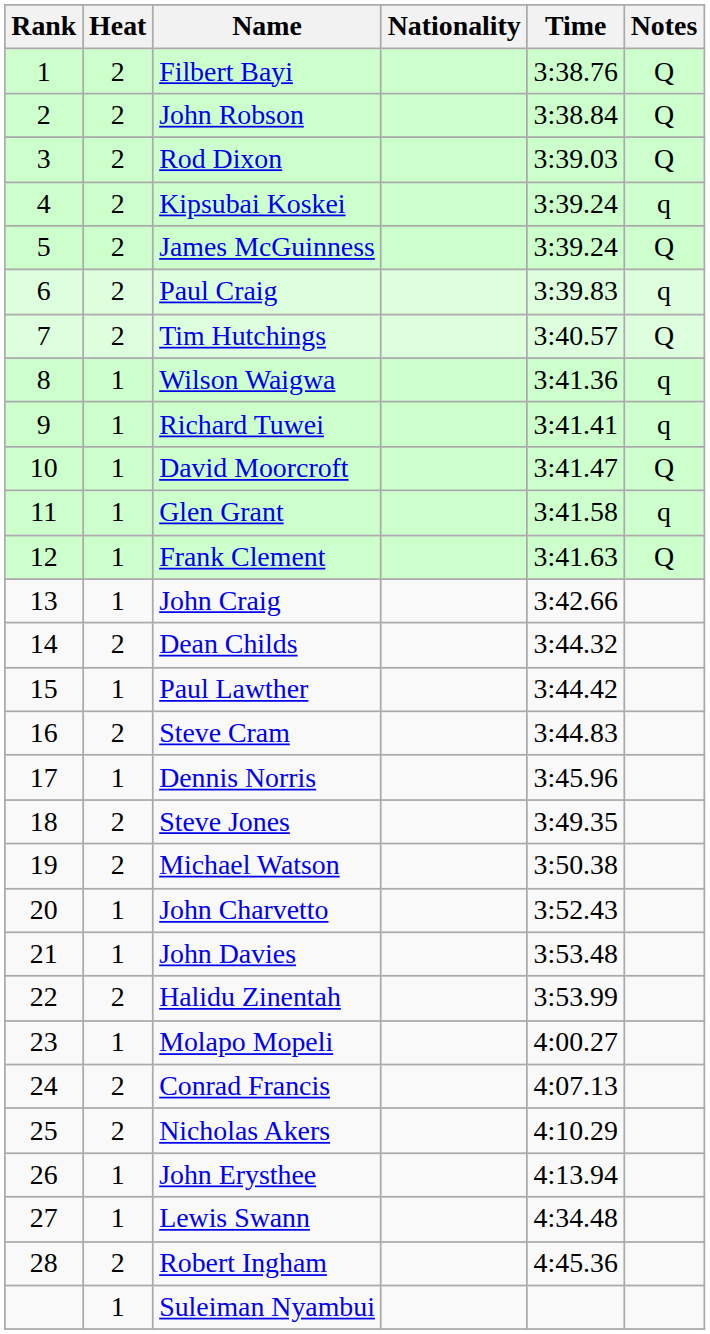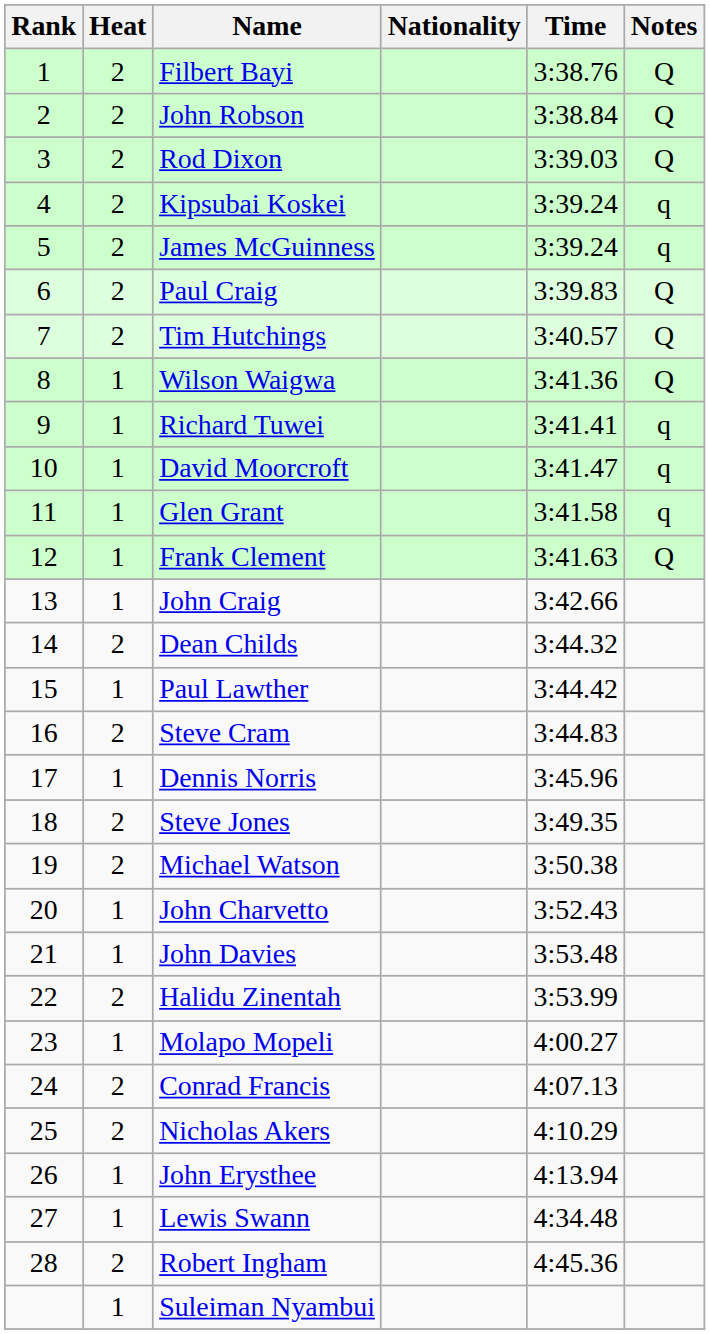 <table class="wikitable sortable" style="text-align:center">
 <tr>
 <th>Rank</th>
 <th>Heat</th>
 <th>Name</th>
 <th>Nationality</th>
 <th>Time</th>
 <th>Notes</th>
 </tr>
 <tr bgcolor=ccffcc>
 <td>1</td>
 <td>2</td>
 <td align=left><a href='#'>Filbert Bayi</a></td>
 <td align=left></td>
 <td>3:38.76</td>
 <td>Q</td>
 </tr>
 <tr bgcolor=ccffcc>
 <td>2</td>
 <td>2</td>
 <td align=left><a href='#'>John Robson</a></td>
 <td align=left></td>
 <td>3:38.84</td>
 <td>Q</td>
 </tr>
 <tr bgcolor=ccffcc>
 <td>3</td>
 <td>2</td>
 <td align=left><a href='#'>Rod Dixon</a></td>
 <td align=left></td>
 <td>3:39.03</td>
 <td>Q</td>
 </tr>
 <tr bgcolor=ccffcc>
 <td>4</td>
 <td>2</td>
 <td align=left><a href='#'>Kipsubai Koskei</a></td>
 <td align=left></td>
 <td>3:39.24</td>
 <td>q</td>
 </tr>
 <tr bgcolor=ccffcc>
 <td>5</td>
 <td>2</td>
 <td align=left><a href='#'>James McGuinness</a></td>
 <td align=left></td>
 <td>3:39.24</td>
-<td>Q</td>
+<td>q</td>
 </tr>
 <tr bgcolor=ddffdd>
 <td>6</td>
 <td>2</td>
 <td align=left><a href='#'>Paul Craig</a></td>
 <td align=left></td>
 <td>3:39.83</td>
-<td>q</td>
+<td>Q</td>
 </tr>
 <tr bgcolor=ddffdd>
 <td>7</td>
 <td>2</td>
 <td align=left><a href='#'>Tim Hutchings</a></td>
 <td align=left></td>
 <td>3:40.57</td>
 <td>Q</td>
 </tr>
 <tr bgcolor=ccffcc>
 <td>8</td>
 <td>1</td>
 <td align=left><a href='#'>Wilson Waigwa</a></td>
 <td align=left></td>
 <td>3:41.36</td>
-<td>q</td>
+<td>Q</td>
 </tr>
 <tr bgcolor=ccffcc>
 <td>9</td>
 <td>1</td>
 <td align=left><a href='#'>Richard Tuwei</a></td>
 <td align=left></td>
 <td>3:41.41</td>
 <td>q</td>
 </tr>
 <tr bgcolor=ccffcc>
 <td>10</td>
 <td>1</td>
 <td align=left><a href='#'>David Moorcroft</a></td>
 <td align=left></td>
 <td>3:41.47</td>
-<td>Q</td>
+<td>q</td>
 </tr>
 <tr bgcolor=ccffcc>
 <td>11</td>
 <td>1</td>
 <td align=left><a href='#'>Glen Grant</a></td>
 <td align=left></td>
 <td>3:41.58</td>
 <td>q</td>
 </tr>
 <tr bgcolor=ccffcc>
 <td>12</td>
 <td>1</td>
 <td align=left><a href='#'>Frank Clement</a></td>
 <td align=left></td>
 <td>3:41.63</td>
 <td>Q</td>
 </tr>
 <tr>
 <td>13</td>
 <td>1</td>
 <td align=left><a href='#'>John Craig</a></td>
 <td align=left></td>
 <td>3:42.66</td>
 <td></td>
 </tr>
 <tr>
 <td>14</td>
 <td>2</td>
 <td align=left><a href='#'>Dean Childs</a></td>
 <td align=left></td>
 <td>3:44.32</td>
 <td></td>
 </tr>
 <tr>
 <td>15</td>
 <td>1</td>
 <td align=left><a href='#'>Paul Lawther</a></td>
 <td align=left></td>
 <td>3:44.42</td>
 <td></td>
 </tr>
 <tr>
 <td>16</td>
 <td>2</td>
 <td align=left><a href='#'>Steve Cram</a></td>
 <td align=left></td>
 <td>3:44.83</td>
 <td></td>
 </tr>
 <tr>
 <td>17</td>
 <td>1</td>
 <td align=left><a href='#'>Dennis Norris</a></td>
 <td align=left></td>
 <td>3:45.96</td>
 <td></td>
 </tr>
 <tr>
 <td>18</td>
 <td>2</td>
 <td align=left><a href='#'>Steve Jones</a></td>
 <td align=left></td>
 <td>3:49.35</td>
 <td></td>
 </tr>
 <tr>
 <td>19</td>
 <td>2</td>
 <td align=left><a href='#'>Michael Watson</a></td>
 <td align=left></td>
 <td>3:50.38</td>
 <td></td>
 </tr>
 <tr>
 <td>20</td>
 <td>1</td>
 <td align=left><a href='#'>John Charvetto</a></td>
 <td align=left></td>
 <td>3:52.43</td>
 <td></td>
 </tr>
 <tr>
 <td>21</td>
 <td>1</td>
 <td align=left><a href='#'>John Davies</a></td>
 <td align=left></td>
 <td>3:53.48</td>
 <td></td>
 </tr>
 <tr>
 <td>22</td>
 <td>2</td>
 <td align=left><a href='#'>Halidu Zinentah</a></td>
 <td align=left></td>
 <td>3:53.99</td>
 <td></td>
 </tr>
 <tr>
 <td>23</td>
 <td>1</td>
 <td align=left><a href='#'>Molapo Mopeli</a></td>
 <td align=left></td>
 <td>4:00.27</td>
 <td></td>
 </tr>
 <tr>
 <td>24</td>
 <td>2</td>
 <td align=left><a href='#'>Conrad Francis</a></td>
 <td align=left></td>
 <td>4:07.13</td>
 <td></td>
 </tr>
 <tr>
 <td>25</td>
 <td>2</td>
 <td align=left><a href='#'>Nicholas Akers</a></td>
 <td align=left></td>
 <td>4:10.29</td>
 <td></td>
 </tr>
 <tr>
 <td>26</td>
 <td>1</td>
 <td align=left><a href='#'>John Erysthee</a></td>
 <td align=left></td>
 <td>4:13.94</td>
 <td></td>
 </tr>
 <tr>
 <td>27</td>
 <td>1</td>
 <td align=left><a href='#'>Lewis Swann</a></td>
 <td align=left></td>
 <td>4:34.48</td>
 <td></td>
 </tr>
 <tr>
 <td>28</td>
 <td>2</td>
 <td align=left><a href='#'>Robert Ingham</a></td>
 <td align=left></td>
 <td>4:45.36</td>
 <td></td>
 </tr>
 <tr>
 <td></td>
 <td>1</td>
 <td align=left><a href='#'>Suleiman Nyambui</a></td>
 <td align=left></td>
 <td></td>
 <td></td>
 </tr>
 </table>
